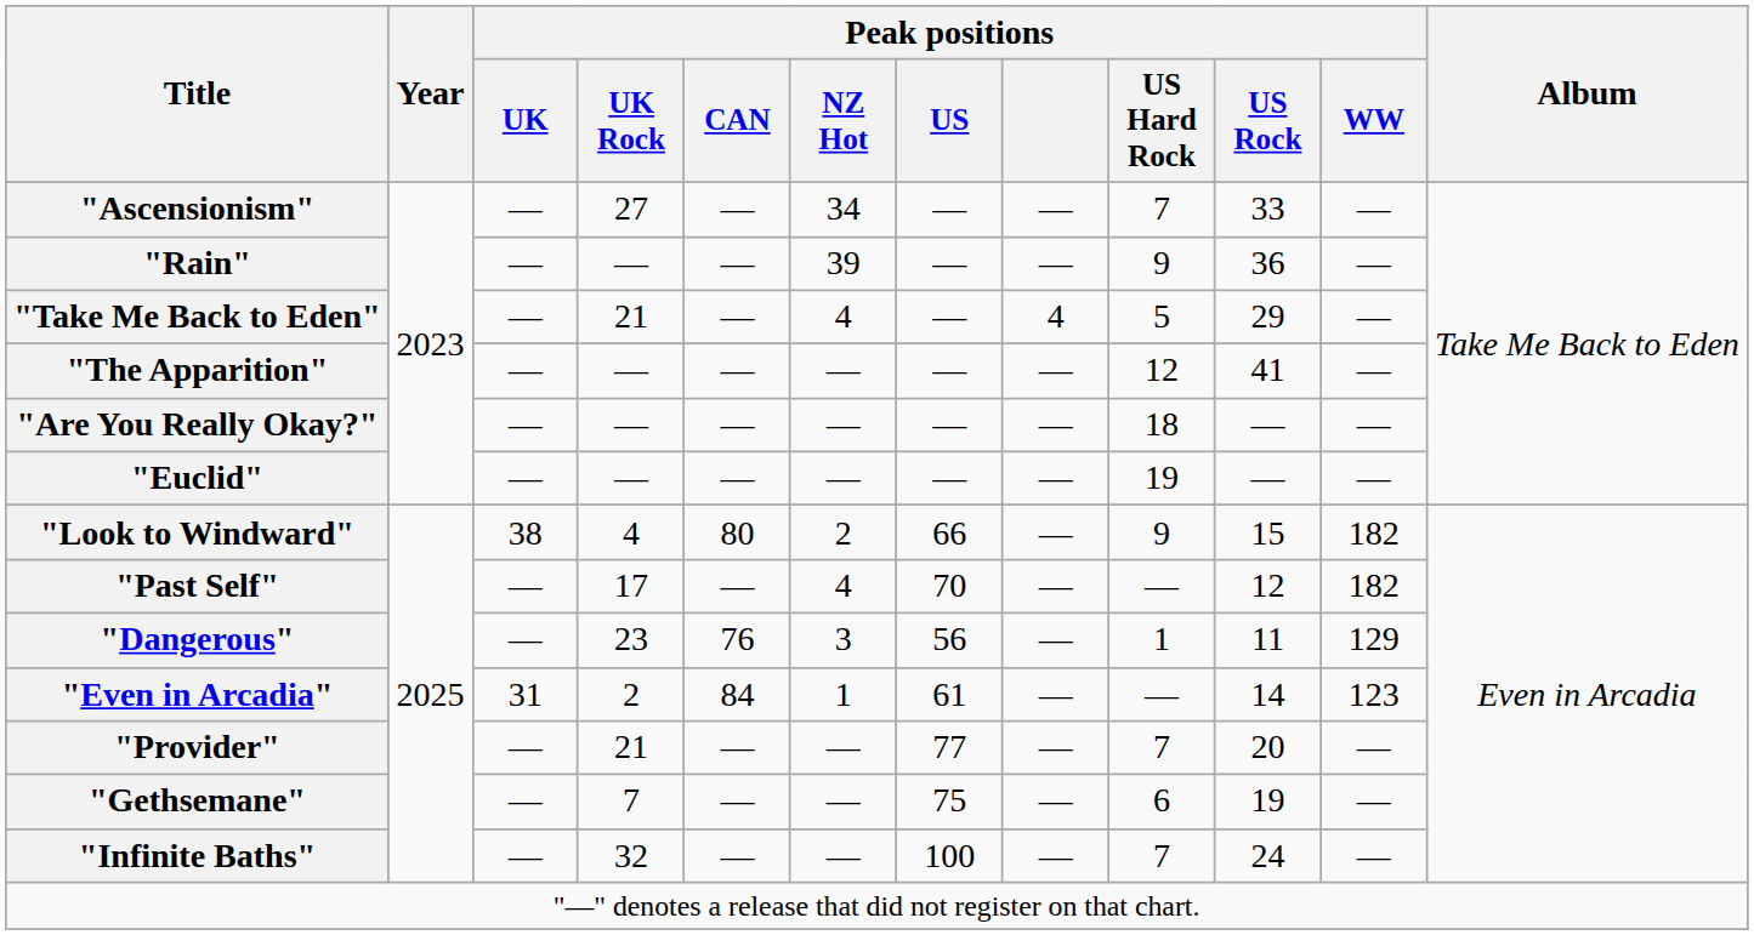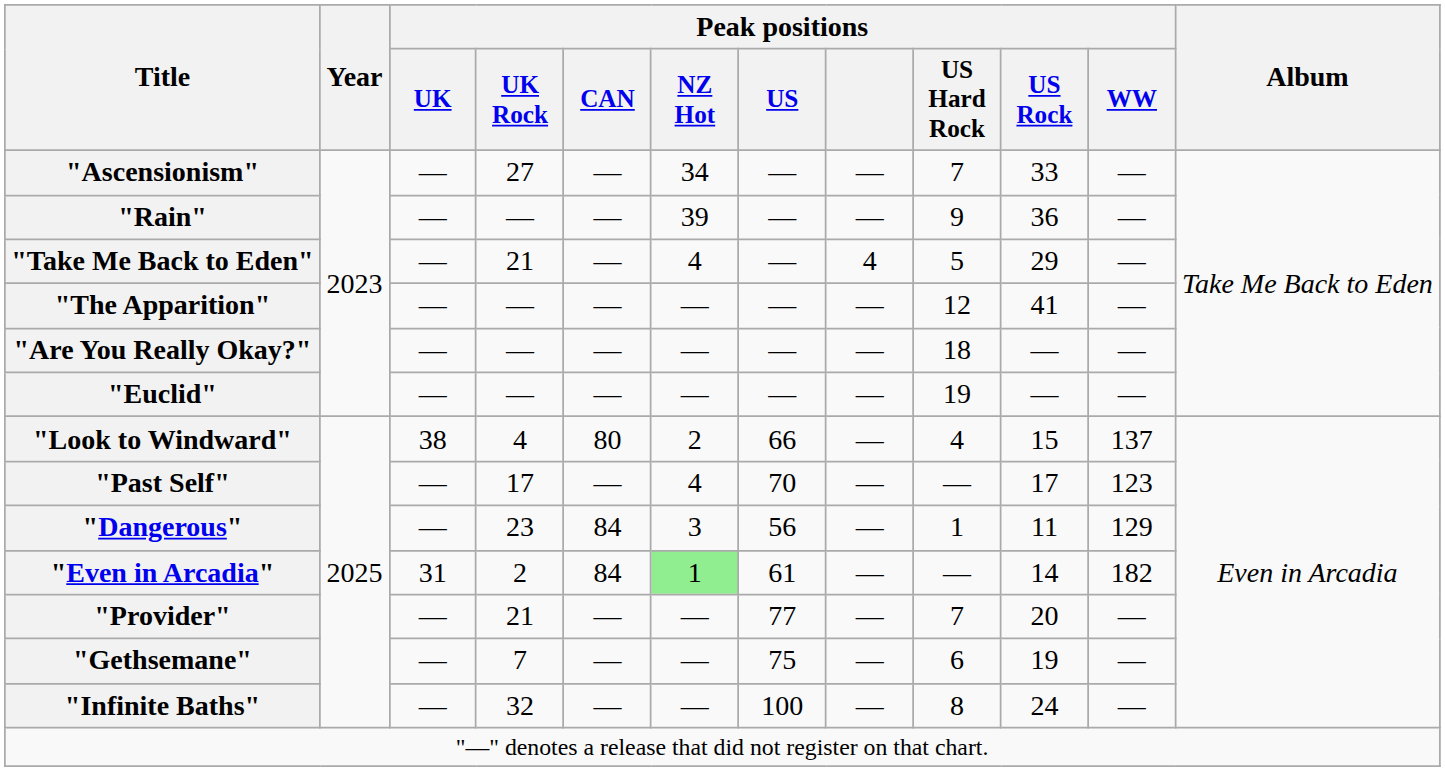 <table class="wikitable plainrowheaders" style="text-align:center;">
 <tr>
 <th scope="col" rowspan="2">Title</th>
 <th scope="col" rowspan="2">Year</th>
 <th scope="col" colspan="9">Peak positions</th>
 <th rowspan="2">Album</th>
 </tr>
 <tr>
 <th scope="col" style="width:3em;font-size:90%;"><a href='#'>UK</a><br></th>
 <th scope="col" style="width:3em;font-size:90%;"><a href='#'>UK<br>Rock</a><br></th>
 <th scope="col" style="width:3em;font-size:90%;"><a href='#'>CAN</a><br></th>
 <th scope="col" style="width:3em;font-size:90%;"><a href='#'>NZ<br>Hot</a><br></th>
 <th scope="col" style="width:3em;font-size:90%;"><a href='#'>US</a><br></th>
 <th scope="col" style="width:3em;font-size:90%;"><br></th>
 <th scope="col" style="width:3em;font-size:90%;">US Hard Rock</th>
 <th scope="col" style="width:3em;font-size:90%;"><a href='#'>US<br>Rock</a><br></th>
 <th scope="col" style="width:3em;font-size:90%;"><a href='#'>WW</a><br></th>
 </tr>
 <tr>
 <th scope="row">"Ascensionism"</th>
 <td rowspan="6">2023</td>
 <td>—</td>
 <td>27</td>
 <td>—</td>
 <td>34</td>
 <td>—</td>
 <td>—</td>
 <td>7</td>
 <td>33</td>
 <td>—</td>
 <td rowspan="6"><em>Take Me Back to Eden</em></td>
 </tr>
 <tr>
 <th scope="row">"Rain"</th>
 <td>—</td>
 <td>—</td>
 <td>—</td>
 <td>39</td>
 <td>—</td>
 <td>—</td>
 <td>9</td>
 <td>36</td>
 <td>—</td>
 </tr>
 <tr>
 <th scope="row">"Take Me Back to Eden"</th>
 <td>—</td>
 <td>21</td>
 <td>—</td>
 <td>4</td>
 <td>—</td>
 <td>4</td>
 <td>5</td>
 <td>29</td>
 <td>—</td>
 </tr>
 <tr>
 <th scope="row">"The Apparition"</th>
 <td>—</td>
 <td>—</td>
 <td>—</td>
 <td>—</td>
 <td>—</td>
 <td>—</td>
 <td>12</td>
 <td>41</td>
 <td>—</td>
 </tr>
 <tr>
 <th scope="row">"Are You Really Okay?"</th>
 <td>—</td>
 <td>—</td>
 <td>—</td>
 <td>—</td>
 <td>—</td>
 <td>—</td>
 <td>18</td>
 <td>—</td>
 <td>—</td>
 </tr>
 <tr>
 <th scope="row">"Euclid"</th>
 <td>—</td>
 <td>—</td>
 <td>—</td>
 <td>—</td>
 <td>—</td>
 <td>—</td>
 <td>19</td>
 <td>—</td>
 <td>—</td>
 </tr>
 <tr>
 <th scope="row">"Look to Windward"</th>
 <td rowspan="7">2025</td>
 <td>38</td>
 <td>4</td>
 <td>80</td>
 <td>2</td>
 <td>66</td>
 <td>—</td>
-<td>9</td>
+<td>4</td>
 <td>15</td>
-<td>182</td>
+<td>137</td>
 <td rowspan="7"><em>Even in Arcadia</em></td>
 </tr>
 <tr>
 <th scope="row">"Past Self"</th>
 <td>—</td>
 <td>17</td>
 <td>—</td>
 <td>4</td>
 <td>70</td>
 <td>—</td>
 <td>—</td>
-<td>12</td>
-<td>182</td>
+<td>17</td>
+<td>123</td>
 </tr>
 <tr>
 <th scope="row">"<a href='#'>Dangerous</a>"</th>
 <td>—</td>
 <td>23</td>
-<td>76</td>
+<td>84</td>
 <td>3</td>
 <td>56</td>
 <td>—</td>
 <td>1</td>
 <td>11</td>
 <td>129</td>
 </tr>
 <tr>
 <th scope="row">"<a href='#'>Even in Arcadia</a>"</th>
 <td>31</td>
 <td>2</td>
 <td>84</td>
-<td>1</td>
+<td style="background: lightgreen;">1</td>
 <td>61</td>
 <td>—</td>
 <td>—</td>
 <td>14</td>
-<td>123</td>
+<td>182</td>
 </tr>
 <tr>
 <th scope="row">"Provider"</th>
 <td>—</td>
 <td>21</td>
 <td>—</td>
 <td>—</td>
 <td>77</td>
 <td>—</td>
 <td>7</td>
 <td>20</td>
 <td>—</td>
 </tr>
 <tr>
 <th scope="row">"Gethsemane"</th>
 <td>—</td>
 <td>7</td>
 <td>—</td>
 <td>—</td>
 <td>75</td>
 <td>—</td>
 <td>6</td>
 <td>19</td>
 <td>—</td>
 </tr>
 <tr>
 <th scope="row">"Infinite Baths"</th>
 <td>—</td>
 <td>32</td>
 <td>—</td>
 <td>—</td>
 <td>100</td>
 <td>—</td>
-<td>7</td>
+<td>8</td>
 <td>24</td>
 <td>—</td>
 </tr>
 <tr>
 <td colspan="12" style="font-size: 85%">"—" denotes a release that did not register on that chart.</td>
 </tr>
 </table>
